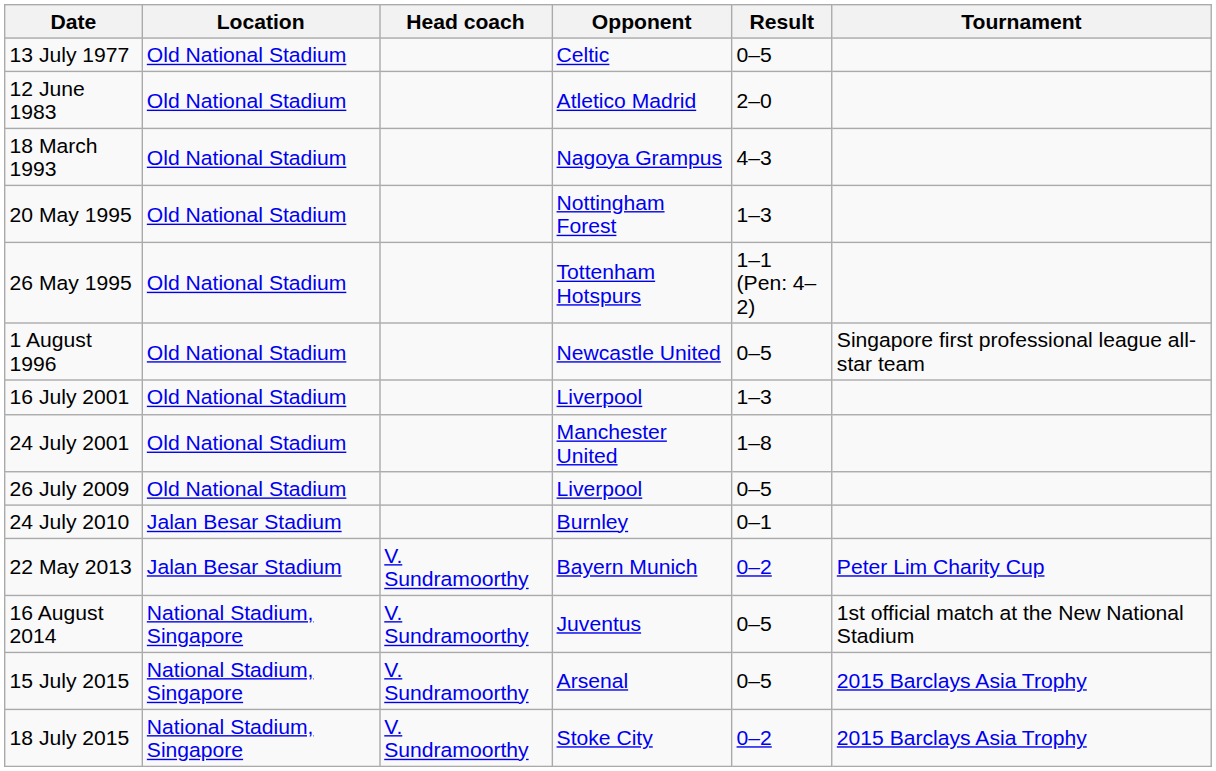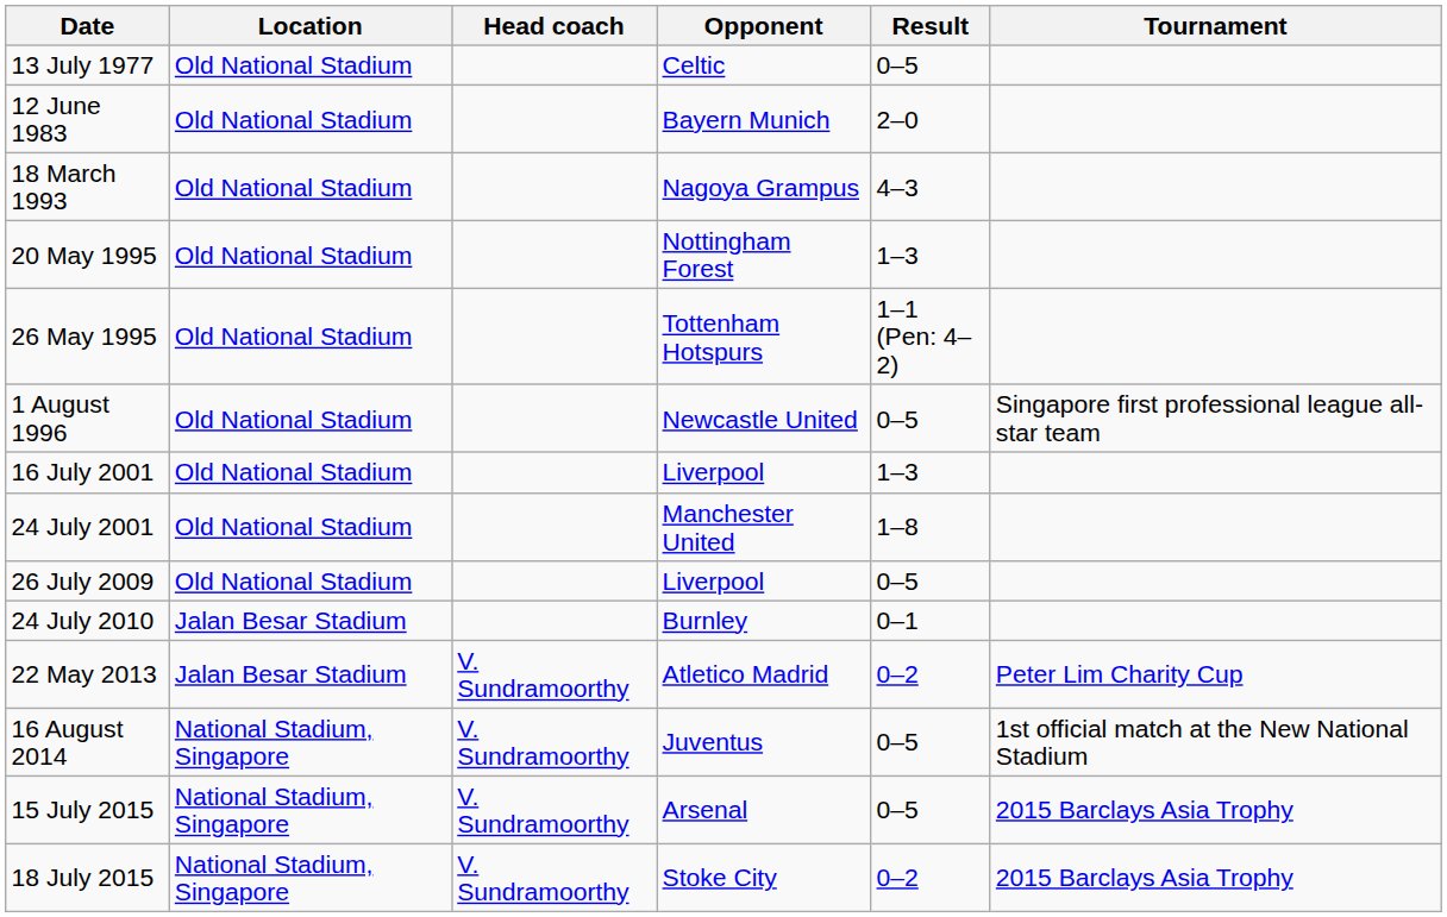 <table class="wikitable" style="font-size: 95%">
 <tr>
 <th>Date</th>
 <th>Location</th>
 <th>Head coach</th>
 <th>Opponent</th>
 <th>Result</th>
 <th>Tournament</th>
 </tr>
 <tr>
 <td>13 July 1977</td>
 <td><a href='#'>Old National Stadium</a></td>
 <td></td>
 <td> <a href='#'>Celtic</a></td>
 <td>0–5</td>
 <td></td>
 </tr>
 <tr>
 <td>12 June 1983</td>
 <td><a href='#'>Old National Stadium</a></td>
 <td></td>
-<td> <a href='#'>Atletico Madrid</a></td>
+<td> <a href='#'>Bayern Munich</a></td>
 <td>2–0</td>
 <td></td>
 </tr>
 <tr>
 <td>18 March 1993</td>
 <td><a href='#'>Old National Stadium</a></td>
 <td></td>
 <td> <a href='#'>Nagoya Grampus</a></td>
 <td>4–3</td>
 <td></td>
 </tr>
 <tr>
 <td>20 May 1995</td>
 <td><a href='#'>Old National Stadium</a></td>
 <td></td>
 <td> <a href='#'>Nottingham Forest</a></td>
 <td>1–3</td>
 <td></td>
 </tr>
 <tr>
 <td>26 May 1995</td>
 <td><a href='#'>Old National Stadium</a></td>
 <td></td>
 <td> <a href='#'>Tottenham Hotspurs</a></td>
 <td>1–1<br>(Pen: 4–2)</td>
 <td></td>
 </tr>
 <tr>
 <td>1 August 1996</td>
 <td><a href='#'>Old National Stadium</a></td>
 <td></td>
 <td> <a href='#'>Newcastle United</a></td>
 <td>0–5</td>
 <td>Singapore first professional league all-star team</td>
 </tr>
 <tr>
 <td>16 July 2001</td>
 <td><a href='#'>Old National Stadium</a></td>
 <td></td>
 <td> <a href='#'>Liverpool</a></td>
 <td>1–3</td>
 <td></td>
 </tr>
 <tr>
 <td>24 July 2001</td>
 <td><a href='#'>Old National Stadium</a></td>
 <td></td>
 <td> <a href='#'>Manchester United</a></td>
 <td>1–8</td>
 <td></td>
 </tr>
 <tr>
 <td>26 July 2009</td>
 <td><a href='#'>Old National Stadium</a></td>
 <td></td>
 <td> <a href='#'>Liverpool</a></td>
 <td>0–5</td>
 <td></td>
 </tr>
 <tr>
 <td>24 July 2010</td>
 <td><a href='#'>Jalan Besar Stadium</a></td>
 <td></td>
 <td> <a href='#'>Burnley</a></td>
 <td>0–1</td>
 <td></td>
 </tr>
 <tr>
 <td>22 May 2013</td>
 <td><a href='#'>Jalan Besar Stadium</a></td>
 <td><a href='#'>V. Sundramoorthy</a></td>
-<td> <a href='#'>Bayern Munich</a></td>
+<td> <a href='#'>Atletico Madrid</a></td>
 <td><a href='#'>0–2</a></td>
 <td><a href='#'>Peter Lim Charity Cup</a></td>
 </tr>
 <tr>
 <td>16 August 2014</td>
 <td><a href='#'>National Stadium, Singapore</a></td>
 <td><a href='#'>V. Sundramoorthy</a></td>
 <td> <a href='#'>Juventus</a></td>
 <td>0–5</td>
 <td>1st official match at the New National Stadium</td>
 </tr>
 <tr>
 <td>15 July 2015</td>
 <td><a href='#'>National Stadium, Singapore</a></td>
 <td><a href='#'>V. Sundramoorthy</a></td>
 <td> <a href='#'>Arsenal</a></td>
 <td>0–5</td>
 <td><a href='#'>2015 Barclays Asia Trophy</a></td>
 </tr>
 <tr>
 <td>18 July 2015</td>
 <td><a href='#'>National Stadium, Singapore</a></td>
 <td><a href='#'>V. Sundramoorthy</a></td>
 <td> <a href='#'>Stoke City</a></td>
 <td><a href='#'>0–2</a></td>
 <td><a href='#'>2015 Barclays Asia Trophy</a></td>
 </tr>
 </table>
